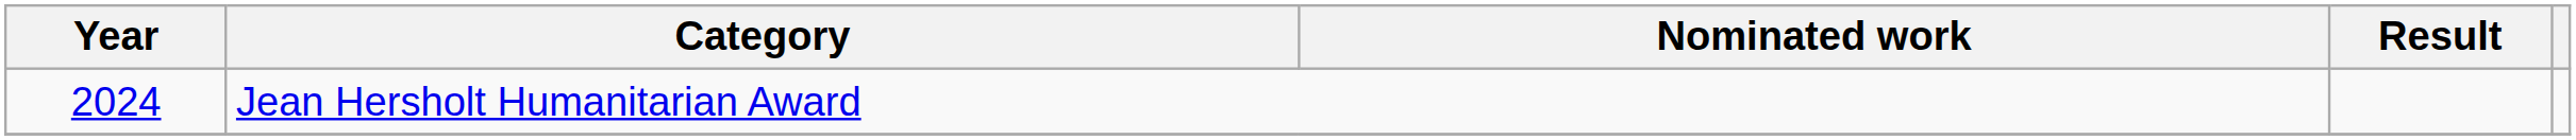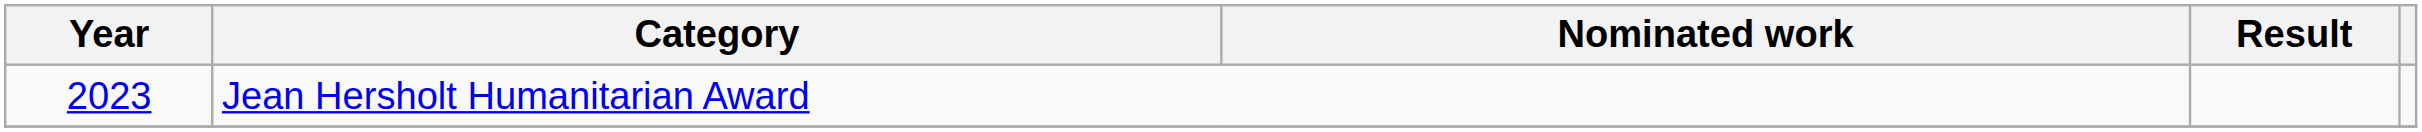 <table class=wikitable>
 <tr>
 <th scope="col" style="width:5em;">Year</th>
 <th scope="col" style="width:26em;">Category</th>
 <th scope="col" style="width:25em;">Nominated work</th>
 <th scope="col" style="width:5em;">Result</th>
 <th></th>
 </tr>
 <tr>
-<td style="text-align:center;"><a href='#'>2024</a></td>
+<td style="text-align:center;"><a href='#'>2023</a></td>
 <td colspan=2><a href='#'>Jean Hersholt Humanitarian Award</a></td>
 <td></td>
 <td></td>
 </tr>
 <tr>
 </tr>
 </table>
